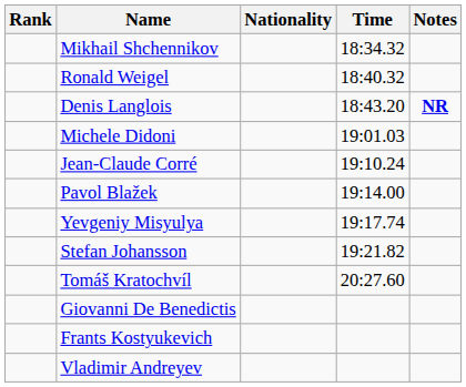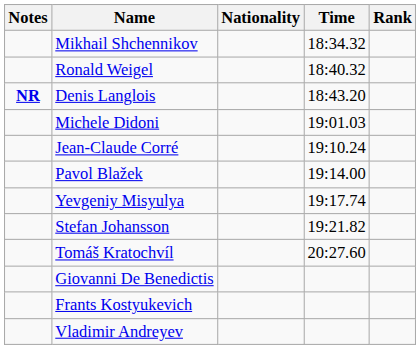 <table class="wikitable sortable" style="text-align:center">
 <tr>
-<th>Rank</th>
+<th>Notes</th>
 <th>Name</th>
 <th>Nationality</th>
 <th>Time</th>
-<th>Notes</th>
+<th>Rank</th>
 </tr>
 <tr>
 <td></td>
 <td align="left"><a href='#'>Mikhail Shchennikov</a></td>
 <td align=left></td>
 <td>18:34.32</td>
 <td></td>
 </tr>
 <tr>
 <td></td>
 <td align="left"><a href='#'>Ronald Weigel</a></td>
 <td align=left></td>
 <td>18:40.32</td>
 <td></td>
 </tr>
 <tr>
-<td></td>
+<td><strong><a href='#'>NR</a></strong></td>
 <td align="left"><a href='#'>Denis Langlois</a></td>
 <td align=left></td>
 <td>18:43.20</td>
-<td><strong><a href='#'>NR</a></strong></td>
+<td></td>
 </tr>
 <tr>
 <td></td>
 <td align="left"><a href='#'>Michele Didoni</a></td>
 <td align=left></td>
 <td>19:01.03</td>
 <td></td>
 </tr>
 <tr>
 <td></td>
 <td align="left"><a href='#'>Jean-Claude Corré</a></td>
 <td align=left></td>
 <td>19:10.24</td>
 <td></td>
 </tr>
 <tr>
 <td></td>
 <td align="left"><a href='#'>Pavol Blažek</a></td>
 <td align=left></td>
 <td>19:14.00</td>
 <td></td>
 </tr>
 <tr>
 <td></td>
 <td align="left"><a href='#'>Yevgeniy Misyulya</a></td>
 <td align=left></td>
 <td>19:17.74</td>
 <td></td>
 </tr>
 <tr>
 <td></td>
 <td align="left"><a href='#'>Stefan Johansson</a></td>
 <td align=left></td>
 <td>19:21.82</td>
 <td></td>
 </tr>
 <tr>
 <td></td>
 <td align="left"><a href='#'>Tomáš Kratochvíl</a></td>
 <td align=left></td>
 <td>20:27.60</td>
 <td></td>
 </tr>
 <tr>
 <td></td>
 <td align="left"><a href='#'>Giovanni De Benedictis</a></td>
 <td align=left></td>
 <td></td>
 <td></td>
 </tr>
 <tr>
 <td></td>
 <td align="left"><a href='#'>Frants Kostyukevich</a></td>
 <td align=left></td>
 <td></td>
 <td></td>
 </tr>
 <tr>
 <td></td>
 <td align="left"><a href='#'>Vladimir Andreyev</a></td>
 <td align=left></td>
 <td></td>
 <td></td>
 </tr>
 </table>
